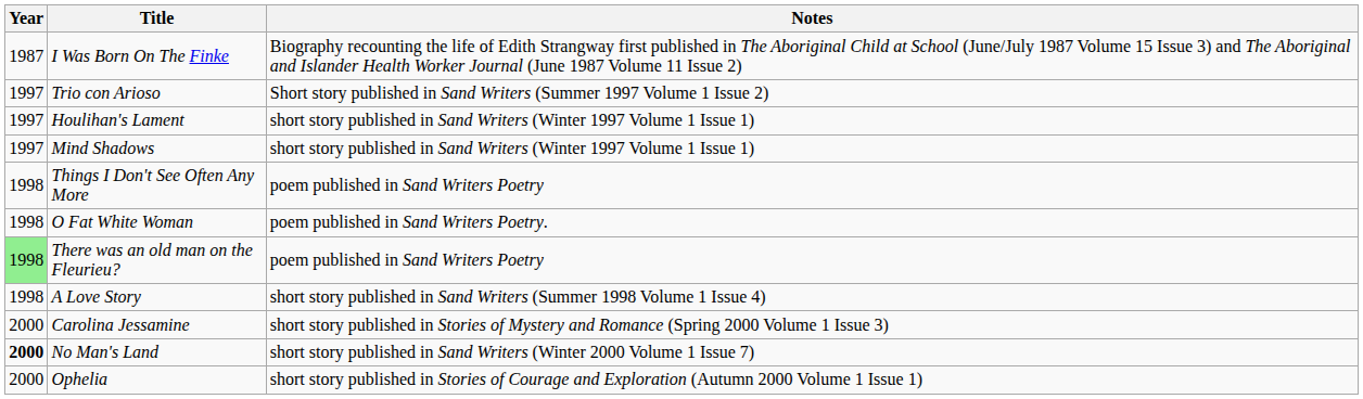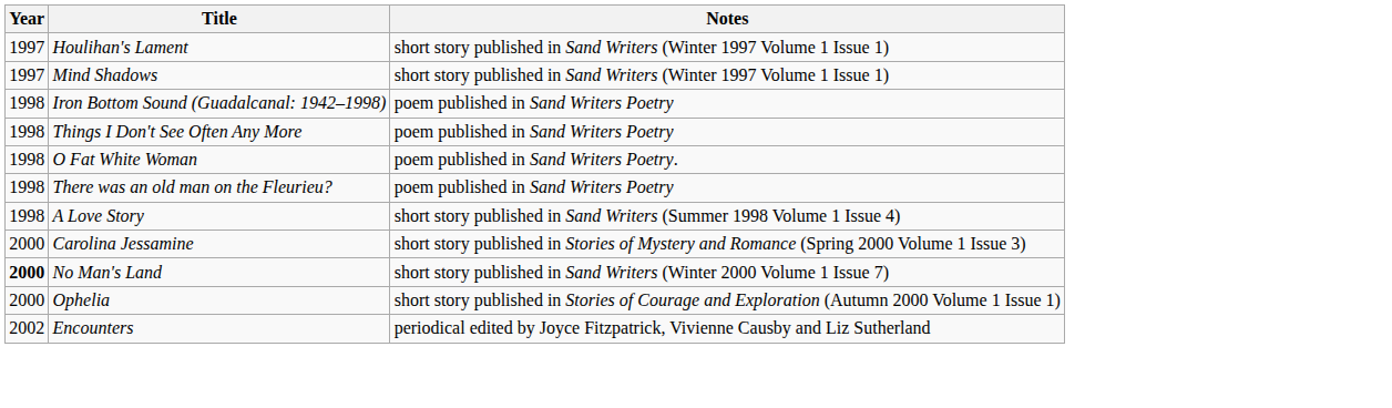 <table class="wikitable">
 <tr>
 <th>Year</th>
 <th>Title</th>
 <th>Notes</th>
-</tr>
-<tr>
-<td>1987</td>
-<td><em>I Was Born On The <a href='#'>Finke</a></em></td>
-<td>Biography recounting the life of Edith Strangway first published in <em>The Aboriginal Child at School</em> (June/July 1987 Volume 15 Issue 3) and <em>The Aboriginal and Islander Health Worker Journal</em> (June 1987 Volume 11 Issue 2)</td>
-</tr>
-<tr>
-<td>1997</td>
-<td><em>Trio con Arioso</em></td>
-<td>Short story published in <em>Sand Writers</em> (Summer 1997 Volume 1 Issue 2) </td>
 </tr>
 <tr>
 <td>1997</td>
 <td><em>Houlihan's Lament</em></td>
 <td>short story published in <em>Sand Writers</em> (Winter 1997 Volume 1 Issue 1)</td>
 </tr>
 <tr>
 <td>1997</td>
 <td><em>Mind Shadows</em></td>
 <td>short story published in <em>Sand Writers</em> (Winter 1997 Volume 1 Issue 1)</td>
 </tr>
 <tr>
 <td>1998</td>
+<td><em>Iron Bottom Sound (Guadalcanal: 1942–1998)</em></td>
+<td>poem published in <em>Sand Writers Poetry</em></td>
+</tr>
+<tr>
+<td>1998</td>
 <td><em>Things I Don't See Often Any More</em></td>
 <td>poem published in <em>Sand Writers Poetry</em></td>
 </tr>
 <tr>
 <td>1998</td>
 <td><em>O Fat White Woman</em></td>
 <td>poem published in <em>Sand Writers Poetry</em>.</td>
 </tr>
 <tr>
-<td style="background: lightgreen;">1998</td>
+<td>1998</td>
 <td><em>There was an old man on the Fleurieu?</em></td>
 <td>poem published in <em>Sand Writers Poetry</em></td>
 </tr>
 <tr>
 <td>1998</td>
 <td><em>A Love Story</em></td>
 <td>short story published in <em>Sand Writers</em> (Summer 1998 Volume 1 Issue 4)</td>
 </tr>
 <tr>
 <td>2000</td>
 <td><em>Carolina Jessamine</em></td>
 <td>short story published in <em>Stories of Mystery and Romance</em> (Spring 2000 Volume 1 Issue 3)</td>
 </tr>
 <tr>
 <td><strong>2000</strong></td>
 <td><em>No Man's Land</em></td>
 <td>short story published in <em>Sand Writers</em> (Winter 2000 Volume 1 Issue 7)</td>
 </tr>
 <tr>
 <td>2000</td>
 <td><em>Ophelia</em></td>
 <td>short story published in <em>Stories of Courage and Exploration</em> (Autumn 2000 Volume 1 Issue 1)</td>
 </tr>
+<tr>
+<td>2002</td>
+<td><em>Encounters</em></td>
+<td>periodical edited by Joyce Fitzpatrick, Vivienne Causby and Liz Sutherland</td>
+</tr>
 </table>
